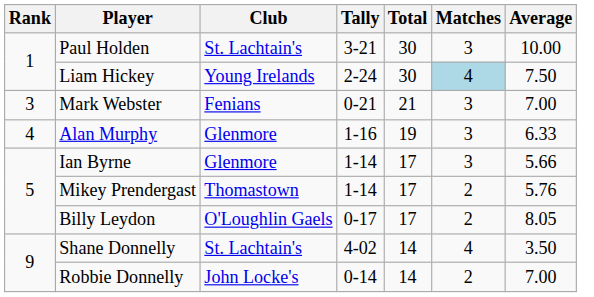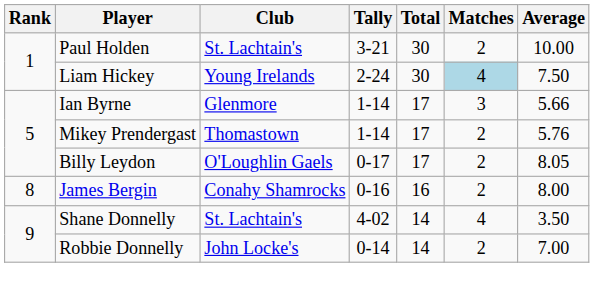 <table class="wikitable">
 <tr>
 <th>Rank</th>
 <th>Player</th>
 <th>Club</th>
 <th>Tally</th>
 <th>Total</th>
 <th>Matches</th>
 <th>Average</th>
 </tr>
 <tr>
 <td rowspan=2 align=center>1</td>
 <td>Paul Holden</td>
 <td><a href='#'>St. Lachtain's</a></td>
 <td align=center>3-21</td>
 <td align=center>30</td>
-<td align=center>3</td>
+<td align=center>2</td>
 <td align=center>10.00</td>
 </tr>
 <tr>
 <td>Liam Hickey</td>
 <td><a href='#'>Young Irelands</a></td>
 <td align=center>2-24</td>
 <td align=center>30</td>
 <td align=center style="background: lightblue;">4</td>
 <td align=center>7.50</td>
-</tr>
-<tr>
-<td rowspan=1 align=center>3</td>
-<td>Mark Webster</td>
-<td><a href='#'>Fenians</a></td>
-<td align=center>0-21</td>
-<td align=center>21</td>
-<td align=center>3</td>
-<td align=center>7.00</td>
-</tr>
-<tr>
-<td rowspan=1 align=center>4</td>
-<td><a href='#'>Alan Murphy</a></td>
-<td><a href='#'>Glenmore</a></td>
-<td align=center>1-16</td>
-<td align=center>19</td>
-<td align=center>3</td>
-<td align=center>6.33</td>
 </tr>
 <tr>
 <td rowspan=3 align=center>5</td>
 <td>Ian Byrne</td>
 <td><a href='#'>Glenmore</a></td>
 <td align=center>1-14</td>
 <td align=center>17</td>
 <td align=center>3</td>
 <td align=center>5.66</td>
 </tr>
 <tr>
 <td>Mikey Prendergast</td>
 <td><a href='#'>Thomastown</a></td>
 <td align=center>1-14</td>
 <td align=center>17</td>
 <td align=center>2</td>
 <td align=center>5.76</td>
 </tr>
 <tr>
 <td>Billy Leydon</td>
 <td><a href='#'>O'Loughlin Gaels</a></td>
 <td align=center>0-17</td>
 <td align=center>17</td>
 <td align=center>2</td>
 <td align=center>8.05</td>
 </tr>
 <tr>
+<td rowspan=1 align=center>8</td>
+<td><a href='#'>James Bergin</a></td>
+<td><a href='#'>Conahy Shamrocks</a></td>
+<td align=center>0-16</td>
+<td align=center>16</td>
+<td align=center>2</td>
+<td align=center>8.00</td>
+</tr>
+<tr>
 <td rowspan=2 align=center>9</td>
 <td>Shane Donnelly</td>
 <td><a href='#'>St. Lachtain's</a></td>
 <td align=center>4-02</td>
 <td align=center>14</td>
 <td align=center>4</td>
 <td align=center>3.50</td>
 </tr>
 <tr>
 <td>Robbie Donnelly</td>
 <td><a href='#'>John Locke's</a></td>
 <td align=center>0-14</td>
 <td align=center>14</td>
 <td align=center>2</td>
 <td align=center>7.00</td>
 </tr>
 </table>
